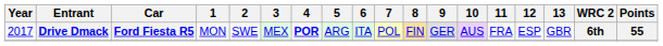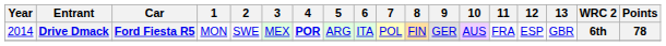 <table class="wikitable" style="text-align:center; font-size:85%">
 <tr>
 <th>Year</th>
 <th>Entrant</th>
 <th>Car</th>
 <th>1</th>
 <th>2</th>
 <th>3</th>
 <th>4</th>
 <th>5</th>
 <th>6</th>
 <th>7</th>
 <th>8</th>
 <th>9</th>
 <th>10</th>
 <th>11</th>
 <th>12</th>
 <th>13</th>
 <th>WRC 2</th>
 <th>Points</th>
 </tr>
 <tr>
-<td><a href='#'>2017</a></td>
+<td><a href='#'>2014</a></td>
 <th nowrap><a href='#'>Drive Dmack</a></th>
 <th nowrap><a href='#'>Ford Fiesta R5</a></th>
 <td><a href='#'>MON</a></td>
 <td><a href='#'>SWE</a></td>
 <td style="background:#DFFFDF;"><a href='#'>MEX</a><br></td>
 <td><strong><a href='#'>POR</a></strong></td>
 <td style="background:#DFFFDF;"><a href='#'>ARG</a><br></td>
 <td style="background:#DFFFDF;"><a href='#'>ITA</a><br></td>
 <td style="background:#FFFFBF;"><a href='#'>POL</a><br></td>
 <td style="background:#FFDF9F;"><a href='#'>FIN</a><br></td>
 <td style="background:#DFDFDF;"><a href='#'>GER</a><br></td>
 <td style="background:#EFCFFF;"><a href='#'>AUS</a><br></td>
 <td><a href='#'>FRA</a></td>
 <td><a href='#'>ESP</a></td>
 <td><a href='#'>GBR</a></td>
 <th>6th</th>
-<th>55</th>
+<th>78</th>
 </tr>
 <tr>
 </tr>
 </table>
